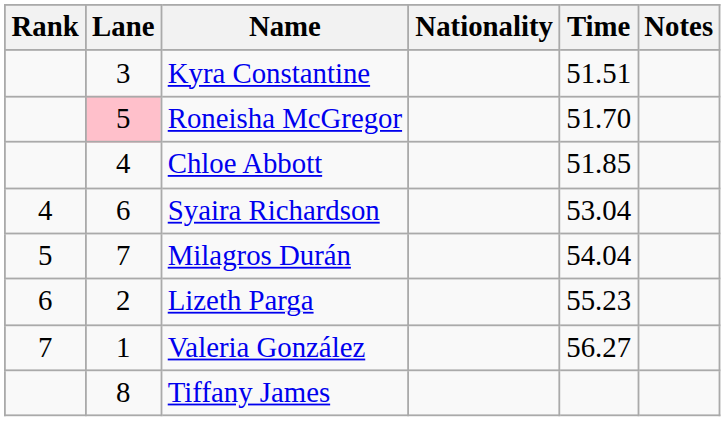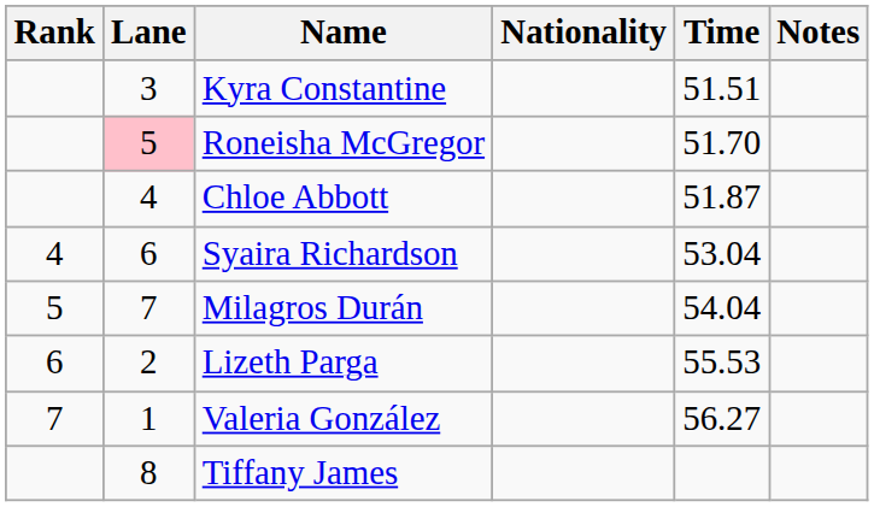 <table class="wikitable sortable" style="text-align:center">
 <tr>
 <th>Rank</th>
 <th>Lane</th>
 <th>Name</th>
 <th>Nationality</th>
 <th>Time</th>
 <th>Notes</th>
 </tr>
 <tr>
 <td></td>
 <td>3</td>
 <td align=left><a href='#'>Kyra Constantine</a></td>
 <td align=left></td>
 <td>51.51</td>
 <td></td>
 </tr>
 <tr>
 <td></td>
 <td style="background: pink;">5</td>
 <td align=left><a href='#'>Roneisha McGregor</a></td>
 <td align=left></td>
 <td>51.70</td>
 <td></td>
 </tr>
 <tr>
 <td></td>
 <td>4</td>
 <td align=left><a href='#'>Chloe Abbott</a></td>
 <td align=left></td>
-<td>51.85</td>
+<td>51.87</td>
 <td></td>
 </tr>
 <tr>
 <td>4</td>
 <td>6</td>
 <td align=left><a href='#'>Syaira Richardson</a></td>
 <td align=left></td>
 <td>53.04</td>
 <td></td>
 </tr>
 <tr>
 <td>5</td>
 <td>7</td>
 <td align=left><a href='#'>Milagros Durán</a></td>
 <td align=left></td>
 <td>54.04</td>
 <td></td>
 </tr>
 <tr>
 <td>6</td>
 <td>2</td>
 <td align=left><a href='#'>Lizeth Parga</a></td>
 <td align=left></td>
-<td>55.23</td>
+<td>55.53</td>
 <td></td>
 </tr>
 <tr>
 <td>7</td>
 <td>1</td>
 <td align=left><a href='#'>Valeria González</a></td>
 <td align=left></td>
 <td>56.27</td>
 <td></td>
 </tr>
 <tr>
 <td></td>
 <td>8</td>
 <td align=left><a href='#'>Tiffany James</a></td>
 <td align=left></td>
 <td></td>
 <td></td>
 </tr>
 </table>
